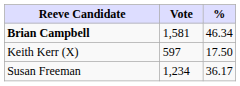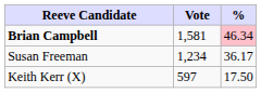 <table class="wikitable">
 <tr>
 <th style="background:#ddf; width:200px;">Reeve Candidate</th>
 <th style="background:#ddf; width:50px;">Vote</th>
 <th style="background:#ddf; width:30px;">%</th>
 </tr>
 <tr>
 <td><strong>Brian Campbell</strong></td>
 <td>1,581</td>
-<td>46.34</td>
+<td style="background: pink;">46.34</td>
+</tr>
+<tr>
+<td>Susan Freeman</td>
+<td>1,234</td>
+<td>36.17</td>
 </tr>
 <tr>
 <td>Keith Kerr (X)</td>
 <td>597</td>
 <td>17.50</td>
 </tr>
-<tr>
-<td>Susan Freeman</td>
-<td>1,234</td>
-<td>36.17</td>
-</tr>
 </table>
